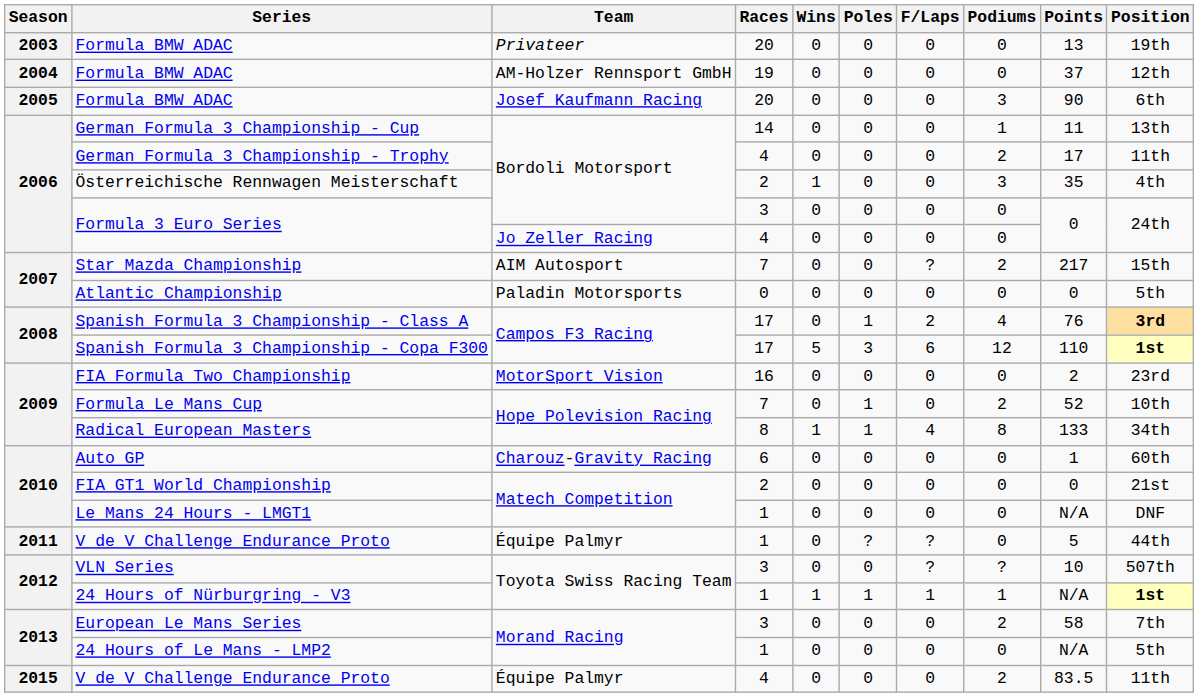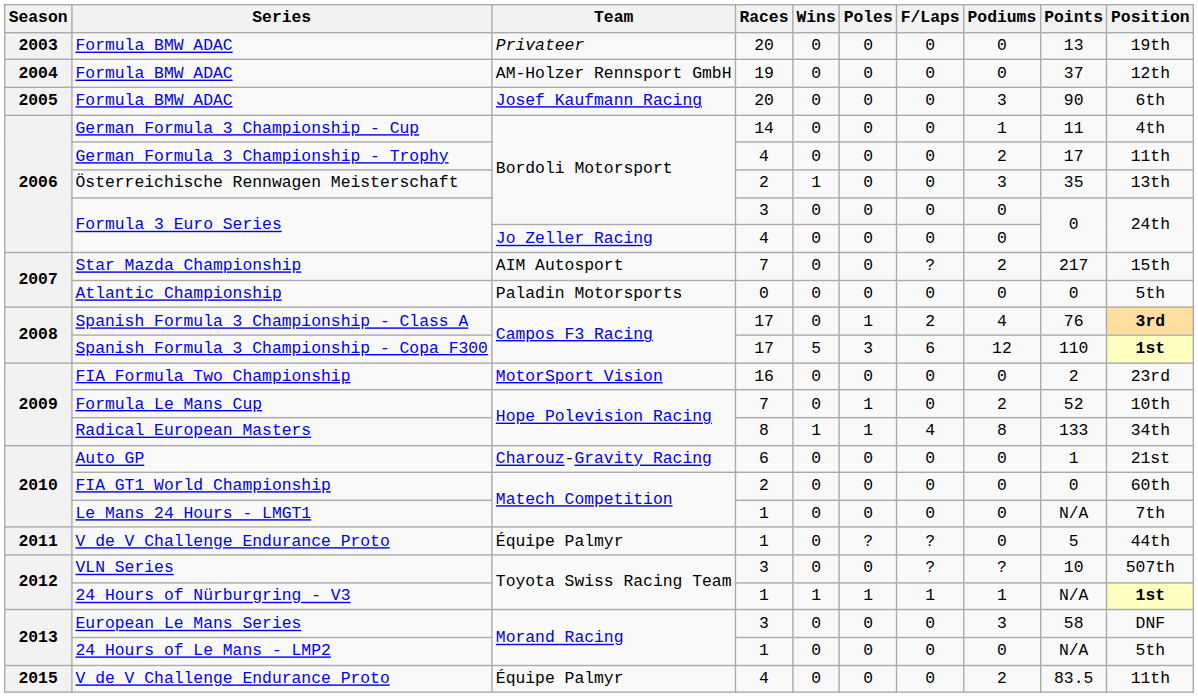 <table class="wikitable" style="font-size: 90%; text-align:center">
 <tr>
 <th>Season</th>
 <th>Series</th>
 <th>Team</th>
 <th>Races</th>
 <th>Wins</th>
 <th>Poles</th>
 <th>F/Laps</th>
 <th>Podiums</th>
 <th>Points</th>
 <th>Position</th>
 </tr>
 <tr>
 <th>2003</th>
 <td align=left><a href='#'>Formula BMW ADAC</a></td>
 <td align=left><em>Privateer</em></td>
 <td>20</td>
 <td>0</td>
 <td>0</td>
 <td>0</td>
 <td>0</td>
 <td>13</td>
 <td>19th</td>
 </tr>
 <tr>
 <th>2004</th>
 <td align=left><a href='#'>Formula BMW ADAC</a></td>
 <td align=left>AM-Holzer Rennsport GmbH</td>
 <td>19</td>
 <td>0</td>
 <td>0</td>
 <td>0</td>
 <td>0</td>
 <td>37</td>
 <td>12th</td>
 </tr>
 <tr>
 <th>2005</th>
 <td align=left><a href='#'>Formula BMW ADAC</a></td>
 <td align=left><a href='#'>Josef Kaufmann Racing</a></td>
 <td>20</td>
 <td>0</td>
 <td>0</td>
 <td>0</td>
 <td>3</td>
 <td>90</td>
 <td>6th</td>
 </tr>
 <tr>
 <th rowspan=5>2006</th>
 <td align="left"><a href='#'>German Formula 3 Championship - Cup</a></td>
 <td rowspan="4" align="left">Bordoli Motorsport</td>
 <td>14</td>
 <td>0</td>
 <td>0</td>
 <td>0</td>
 <td>1</td>
 <td>11</td>
-<td>13th</td>
+<td>4th</td>
 </tr>
 <tr>
 <td align="left"><a href='#'>German Formula 3 Championship - Trophy</a></td>
 <td>4</td>
 <td>0</td>
 <td>0</td>
 <td>0</td>
 <td>2</td>
 <td>17</td>
 <td>11th</td>
 </tr>
 <tr>
 <td align=left>Österreichische Rennwagen Meisterschaft</td>
 <td>2</td>
 <td>1</td>
 <td>0</td>
 <td>0</td>
 <td>3</td>
 <td>35</td>
-<td>4th</td>
+<td>13th</td>
 </tr>
 <tr>
 <td align=left rowspan=2><a href='#'>Formula 3 Euro Series</a></td>
 <td>3</td>
 <td>0</td>
 <td>0</td>
 <td>0</td>
 <td>0</td>
 <td rowspan=2>0</td>
 <td rowspan=2>24th</td>
 </tr>
 <tr>
 <td align=left><a href='#'>Jo Zeller Racing</a></td>
 <td>4</td>
 <td>0</td>
 <td>0</td>
 <td>0</td>
 <td>0</td>
 </tr>
 <tr>
 <th rowspan=2>2007</th>
 <td align=left><a href='#'>Star Mazda Championship</a></td>
 <td align=left>AIM Autosport</td>
 <td>7</td>
 <td>0</td>
 <td>0</td>
 <td>?</td>
 <td>2</td>
 <td>217</td>
 <td>15th</td>
 </tr>
 <tr>
 <td align=left><a href='#'>Atlantic Championship</a></td>
 <td align=left>Paladin Motorsports</td>
 <td>0</td>
 <td>0</td>
 <td>0</td>
 <td>0</td>
 <td>0</td>
 <td>0</td>
 <td>5th</td>
 </tr>
 <tr>
 <th rowspan=2>2008</th>
 <td align="left"><a href='#'>Spanish Formula 3 Championship - Class A</a></td>
 <td rowspan="2" align="left"><a href='#'>Campos F3 Racing</a></td>
 <td>17</td>
 <td>0</td>
 <td>1</td>
 <td>2</td>
 <td>4</td>
 <td>76</td>
 <td style="background:#FFDF9F;"><strong>3rd</strong></td>
 </tr>
 <tr>
 <td align=left><a href='#'>Spanish Formula 3 Championship - Copa F300</a></td>
 <td>17</td>
 <td>5</td>
 <td>3</td>
 <td>6</td>
 <td>12</td>
 <td>110</td>
 <td style="background:#FFFFBF;"><strong>1st</strong></td>
 </tr>
 <tr>
 <th rowspan=3>2009</th>
 <td align=left><a href='#'>FIA Formula Two Championship</a></td>
 <td align=left><a href='#'>MotorSport Vision</a></td>
 <td>16</td>
 <td>0</td>
 <td>0</td>
 <td>0</td>
 <td>0</td>
 <td>2</td>
 <td>23rd</td>
 </tr>
 <tr>
 <td align=left><a href='#'>Formula Le Mans Cup</a></td>
 <td align=left rowspan=2><a href='#'>Hope Polevision Racing</a></td>
 <td>7</td>
 <td>0</td>
 <td>1</td>
 <td>0</td>
 <td>2</td>
 <td>52</td>
 <td>10th</td>
 </tr>
 <tr>
 <td align=left><a href='#'>Radical European Masters</a></td>
 <td>8</td>
 <td>1</td>
 <td>1</td>
 <td>4</td>
 <td>8</td>
 <td>133</td>
 <td>34th</td>
 </tr>
 <tr>
 <th rowspan=3>2010</th>
 <td align=left><a href='#'>Auto GP</a></td>
 <td align=left><a href='#'>Charouz</a>-<a href='#'>Gravity Racing</a></td>
 <td>6</td>
 <td>0</td>
 <td>0</td>
 <td>0</td>
 <td>0</td>
 <td>1</td>
-<td>60th</td>
+<td>21st</td>
 </tr>
 <tr>
 <td align=left><a href='#'>FIA GT1 World Championship</a></td>
 <td rowspan="2" align="left"><a href='#'>Matech Competition</a></td>
 <td>2</td>
 <td>0</td>
 <td>0</td>
 <td>0</td>
 <td>0</td>
 <td>0</td>
-<td>21st</td>
+<td>60th</td>
 </tr>
 <tr>
 <td align=left><a href='#'>Le Mans 24 Hours - LMGT1</a></td>
 <td>1</td>
 <td>0</td>
 <td>0</td>
 <td>0</td>
 <td>0</td>
 <td>N/A</td>
-<td>DNF</td>
+<td>7th</td>
 </tr>
 <tr>
 <th>2011</th>
 <td align=left><a href='#'>V de V Challenge Endurance Proto</a></td>
 <td align=left>Équipe Palmyr</td>
 <td>1</td>
 <td>0</td>
 <td>?</td>
 <td>?</td>
 <td>0</td>
 <td>5</td>
 <td>44th</td>
 </tr>
 <tr>
 <th rowspan=2>2012</th>
 <td align=left><a href='#'>VLN Series</a></td>
 <td rowspan=2 align=left>Toyota Swiss Racing Team</td>
 <td>3</td>
 <td>0</td>
 <td>0</td>
 <td>?</td>
 <td>?</td>
 <td>10</td>
 <td>507th</td>
 </tr>
 <tr>
 <td align=left><a href='#'>24 Hours of Nürburgring - V3</a></td>
 <td>1</td>
 <td>1</td>
 <td>1</td>
 <td>1</td>
 <td>1</td>
 <td>N/A</td>
 <td style="background:#FFFFBF;"><strong>1st</strong></td>
 </tr>
 <tr>
 <th rowspan=2>2013</th>
 <td align=left><a href='#'>European Le Mans Series</a></td>
 <td rowspan=2 align=left><a href='#'>Morand Racing</a></td>
 <td>3</td>
 <td>0</td>
 <td>0</td>
 <td>0</td>
-<td>2</td>
+<td>3</td>
 <td>58</td>
-<td>7th</td>
+<td>DNF</td>
 </tr>
 <tr>
 <td align=left><a href='#'>24 Hours of Le Mans - LMP2</a></td>
 <td>1</td>
 <td>0</td>
 <td>0</td>
 <td>0</td>
 <td>0</td>
 <td>N/A</td>
 <td>5th</td>
 </tr>
 <tr>
 <th>2015</th>
 <td align=left><a href='#'>V de V Challenge Endurance Proto</a></td>
 <td align=left>Équipe Palmyr</td>
 <td>4</td>
 <td>0</td>
 <td>0</td>
 <td>0</td>
 <td>2</td>
 <td>83.5</td>
 <td>11th</td>
 </tr>
 </table>
